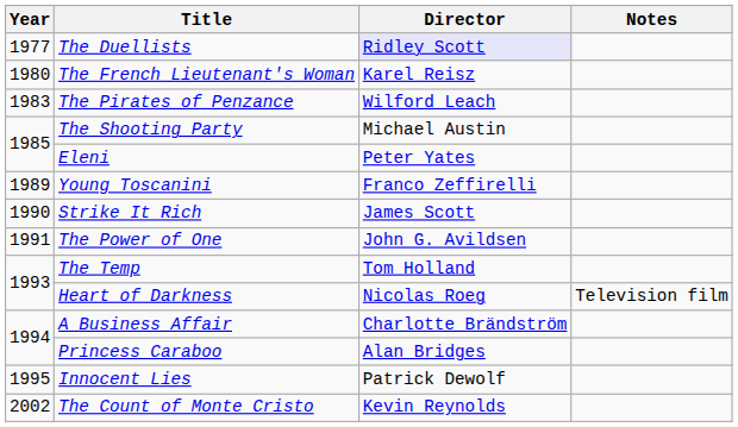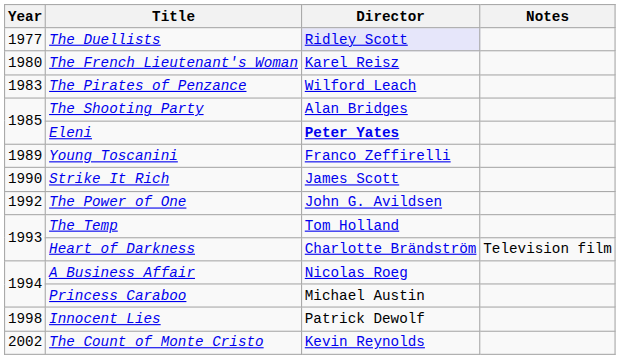 <table class="wikitable sortable">
 <tr>
 <th>Year</th>
 <th>Title</th>
 <th>Director</th>
 <th class="unsortable">Notes</th>
 </tr>
 <tr>
 <td>1977</td>
 <td><em><a href='#'>The Duellists</a></em></td>
 <td style="background: lavender;"><a href='#'>Ridley Scott</a></td>
 <td></td>
 </tr>
 <tr>
 <td>1980</td>
 <td><em><a href='#'>The French Lieutenant's Woman</a></em></td>
 <td><a href='#'>Karel Reisz</a></td>
 <td></td>
 </tr>
 <tr>
 <td>1983</td>
 <td><em><a href='#'>The Pirates of Penzance</a></em></td>
 <td><a href='#'>Wilford Leach</a></td>
 <td></td>
 </tr>
 <tr>
 <td rowspan="2">1985</td>
 <td><em><a href='#'>The Shooting Party</a></em></td>
-<td>Michael Austin</td>
+<td><a href='#'>Alan Bridges</a></td>
 <td></td>
 </tr>
 <tr>
 <td><em><a href='#'>Eleni</a></em></td>
-<td><a href='#'>Peter Yates</a></td>
+<td><strong><a href='#'>Peter Yates</a></strong></td>
 <td></td>
 </tr>
 <tr>
 <td>1989</td>
 <td><em><a href='#'>Young Toscanini</a></em></td>
 <td><a href='#'>Franco Zeffirelli</a></td>
 <td></td>
 </tr>
 <tr>
 <td>1990</td>
 <td><em><a href='#'>Strike It Rich</a></em></td>
 <td><a href='#'>James Scott</a></td>
 <td></td>
 </tr>
 <tr>
-<td>1991</td>
+<td>1992</td>
 <td><em><a href='#'>The Power of One</a></em></td>
 <td><a href='#'>John G. Avildsen</a></td>
 <td></td>
 </tr>
 <tr>
 <td rowspan="2">1993</td>
 <td><em><a href='#'>The Temp</a></em></td>
 <td><a href='#'>Tom Holland</a></td>
 <td></td>
 </tr>
 <tr>
 <td><em><a href='#'>Heart of Darkness</a></em></td>
-<td><a href='#'>Nicolas Roeg</a></td>
+<td><a href='#'>Charlotte Brändström</a></td>
 <td>Television film</td>
 </tr>
 <tr>
 <td rowspan="2">1994</td>
 <td><em><a href='#'>A Business Affair</a></em></td>
-<td><a href='#'>Charlotte Brändström</a></td>
+<td><a href='#'>Nicolas Roeg</a></td>
 <td></td>
 </tr>
 <tr>
 <td><em><a href='#'>Princess Caraboo</a></em></td>
-<td><a href='#'>Alan Bridges</a></td>
+<td>Michael Austin</td>
 <td></td>
 </tr>
 <tr>
-<td>1995</td>
+<td>1998</td>
 <td><em><a href='#'>Innocent Lies</a></em></td>
 <td>Patrick Dewolf</td>
 <td></td>
 </tr>
 <tr>
 <td>2002</td>
 <td><em><a href='#'>The Count of Monte Cristo</a></em></td>
 <td><a href='#'>Kevin Reynolds</a></td>
 <td></td>
 </tr>
 </table>
